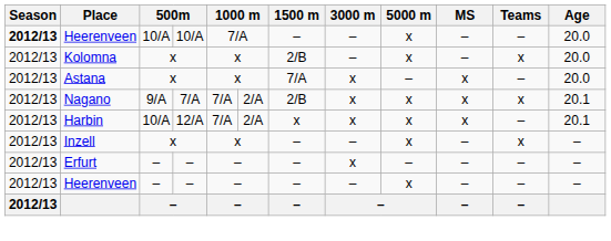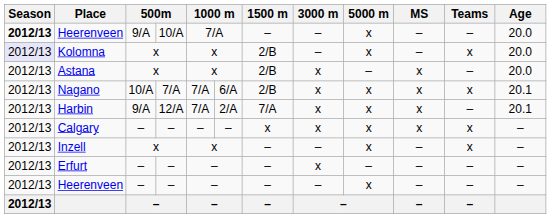 <table class="wikitable">
 <tr>
 <th width="60">Season</th>
 <th width="80">Place</th>
 <th colspan="2" width="60">500m</th>
 <th colspan="2" width="60">1000 m</th>
 <th width="60">1500 m</th>
 <th width="60">3000 m</th>
 <th width="60">5000 m</th>
 <th width="60">MS</th>
 <th width="60">Teams</th>
 <th width="60">Age</th>
 </tr>
 <tr valign="center", align="center">
 <td><strong>2012/13</strong></td>
 <td align="left"><a href='#'>Heerenveen</a></td>
-<td width="30">10/A</td>
+<td width="30">9/A</td>
 <td width="30">10/A</td>
 <td colspan=2>7/A</td>
 <td>–</td>
 <td>–</td>
 <td>x</td>
 <td>–</td>
 <td>–</td>
 <td>20.0</td>
 </tr>
 <tr valign="center", align="center">
-<td>2012/13</td>
+<td style="background: lavender;">2012/13</td>
 <td align="left"><a href='#'>Kolomna</a></td>
 <td colspan=2>x</td>
 <td colspan=2>x</td>
 <td>2/B</td>
 <td>–</td>
 <td>x</td>
 <td>–</td>
 <td>x</td>
 <td>20.0</td>
 </tr>
 <tr valign="center", align="center">
 <td>2012/13</td>
 <td align="left"><a href='#'>Astana</a></td>
 <td colspan=2>x</td>
 <td colspan=2>x</td>
-<td>7/A</td>
+<td>2/B</td>
 <td>x</td>
 <td>–</td>
 <td>x</td>
 <td>–</td>
 <td>20.0</td>
 </tr>
 <tr valign="center", align="center">
 <td>2012/13</td>
 <td align="left"><a href='#'>Nagano</a></td>
-<td width="30">9/A</td>
+<td width="30">10/A</td>
 <td width="30">7/A</td>
 <td width="30">7/A</td>
-<td width="30">2/A</td>
+<td width="30">6/A</td>
 <td>2/B</td>
 <td>x</td>
 <td>x</td>
 <td>x</td>
 <td>x</td>
 <td>20.1</td>
 </tr>
 <tr valign="center", align="center">
 <td>2012/13</td>
 <td align="left"><a href='#'>Harbin</a></td>
-<td width="30">10/A</td>
+<td width="30">9/A</td>
 <td width="30">12/A</td>
 <td width="30">7/A</td>
 <td width="30">2/A</td>
+<td>7/A</td>
+<td>x</td>
+<td>x</td>
+<td>x</td>
+<td>–</td>
+<td>20.1</td>
+</tr>
+<tr valign="center", align="center">
+<td>2012/13</td>
+<td align="left"><a href='#'>Calgary</a></td>
+<td width="30">–</td>
+<td width="30">–</td>
+<td width="30">–</td>
+<td width="30">–</td>
+<td>x</td>
 <td>x</td>
 <td>x</td>
 <td>x</td>
 <td>x</td>
 <td>–</td>
-<td>20.1</td>
 </tr>
 <tr valign="center", align="center">
 <td>2012/13</td>
 <td align="left"><a href='#'>Inzell</a></td>
 <td colspan=2>x</td>
 <td colspan=2>x</td>
 <td>–</td>
 <td>–</td>
 <td>x</td>
 <td>–</td>
 <td>x</td>
 <td>–</td>
 </tr>
 <tr valign="center", align="center">
 <td>2012/13</td>
 <td align="left"><a href='#'>Erfurt</a></td>
 <td width="30">–</td>
 <td width="30">–</td>
 <td colspan=2>–</td>
 <td>–</td>
 <td>x</td>
 <td>–</td>
 <td>–</td>
 <td>–</td>
 <td>–</td>
 </tr>
 <tr valign="center", align="center">
 <td>2012/13</td>
 <td align="left"><a href='#'>Heerenveen</a></td>
 <td width="30">–</td>
 <td width="30">–</td>
 <td colspan=2>–</td>
 <td>–</td>
 <td>–</td>
 <td>x</td>
 <td>–</td>
 <td>–</td>
 <td>–</td>
 </tr>
 <tr valign="center", align="center">
 <th>2012/13</th>
 <th align="left"></th>
 <th colspan=2>–</th>
 <th colspan=2>–</th>
 <th>–</th>
 <th colspan=2>–</th>
 <th>–</th>
 <th>–</th>
 <th></th>
 </tr>
 </table>
